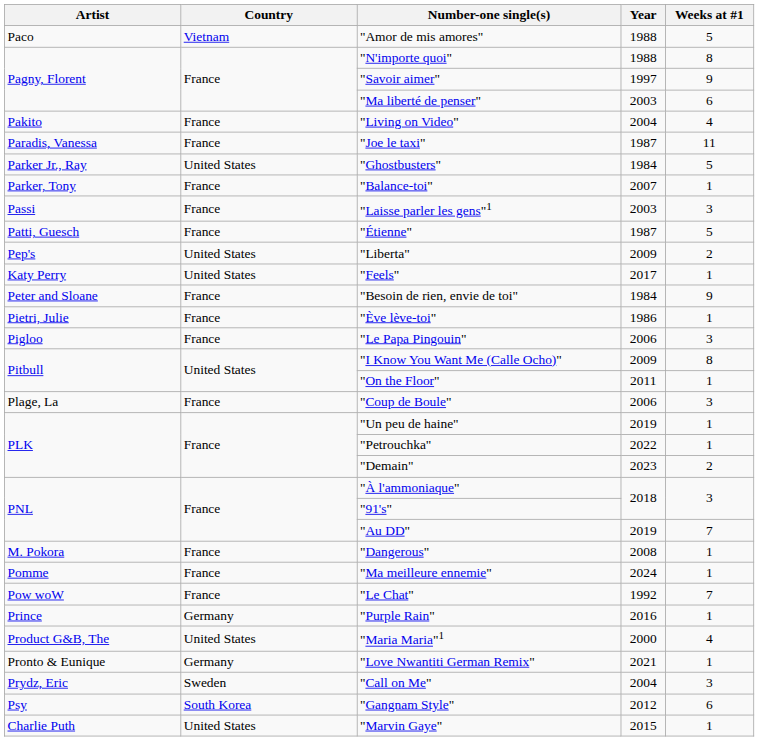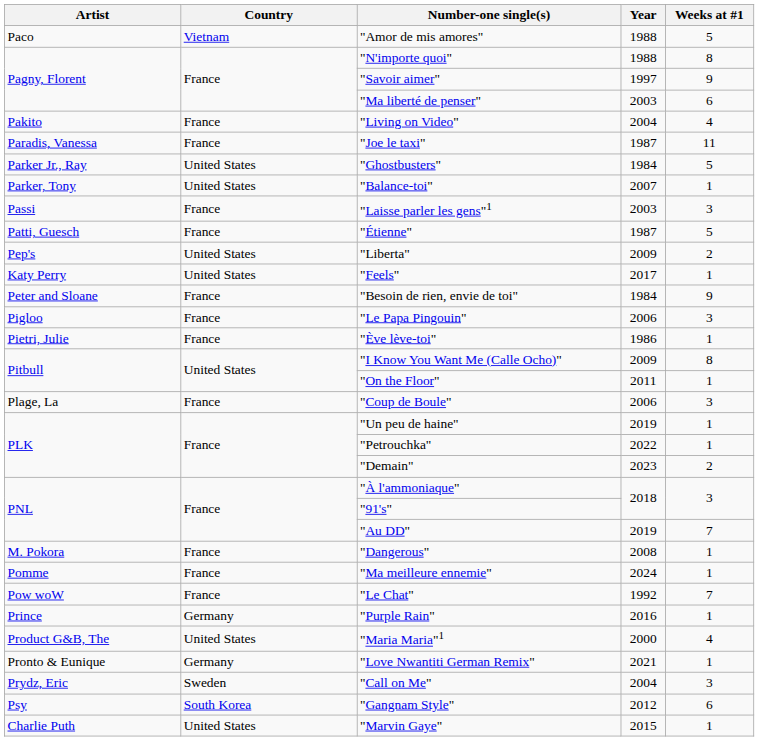 <table class="wikitable">
 <tr>
 <th width="20%">Artist</th>
 <th width="20%">Country</th>
 <th width="30%">Number-one single(s)</th>
 <th width="5%">Year</th>
 <th width="10%">Weeks at #1</th>
 </tr>
 <tr>
 <td>Paco</td>
 <td><a href='#'>Vietnam</a></td>
 <td>"Amor de mis amores"</td>
 <td align=center>1988</td>
 <td align=center>5</td>
 </tr>
 <tr>
 <td rowspan="3"><a href='#'>Pagny, Florent</a></td>
 <td rowspan="3">France</td>
 <td>"<a href='#'>N'importe quoi</a>"</td>
 <td align=center>1988</td>
 <td align=center>8</td>
 </tr>
 <tr>
 <td>"<a href='#'>Savoir aimer</a>"</td>
 <td align=center>1997</td>
 <td align=center>9</td>
 </tr>
 <tr>
 <td>"<a href='#'>Ma liberté de penser</a>"</td>
 <td align=center>2003</td>
 <td align=center>6</td>
 </tr>
 <tr>
 <td><a href='#'>Pakito</a></td>
 <td>France</td>
 <td>"<a href='#'>Living on Video</a>"</td>
 <td align=center>2004</td>
 <td align=center>4</td>
 </tr>
 <tr>
 <td><a href='#'>Paradis, Vanessa</a></td>
 <td>France</td>
 <td>"<a href='#'>Joe le taxi</a>"</td>
 <td align=center>1987</td>
 <td align=center>11</td>
 </tr>
 <tr>
 <td><a href='#'>Parker Jr., Ray</a></td>
 <td>United States</td>
 <td>"<a href='#'>Ghostbusters</a>"</td>
 <td align=center>1984</td>
 <td align=center>5</td>
 </tr>
 <tr>
 <td><a href='#'>Parker, Tony</a></td>
-<td>France</td>
+<td>United States</td>
 <td>"<a href='#'>Balance-toi</a>"</td>
 <td align=center>2007</td>
 <td align=center>1</td>
 </tr>
 <tr>
 <td><a href='#'>Passi</a></td>
 <td>France</td>
 <td>"<a href='#'>Laisse parler les gens</a>"<sup>1</sup></td>
 <td align=center>2003</td>
 <td align=center>3</td>
 </tr>
 <tr>
 <td><a href='#'>Patti, Guesch</a></td>
 <td>France</td>
 <td>"<a href='#'>Étienne</a>"</td>
 <td align=center>1987</td>
 <td align=center>5</td>
 </tr>
 <tr>
 <td><a href='#'>Pep's</a></td>
 <td>United States</td>
 <td>"Liberta"</td>
 <td align=center>2009</td>
 <td align=center>2</td>
 </tr>
 <tr>
 <td><a href='#'>Katy Perry</a></td>
 <td>United States</td>
 <td>"<a href='#'>Feels</a>"</td>
 <td align=center>2017</td>
 <td align=center>1</td>
 </tr>
 <tr>
 <td><a href='#'>Peter and Sloane</a></td>
 <td>France</td>
 <td>"Besoin de rien, envie de toi"</td>
 <td align=center>1984</td>
 <td align=center>9</td>
 </tr>
 <tr>
+<td><a href='#'>Pigloo</a></td>
+<td>France</td>
+<td>"<a href='#'>Le Papa Pingouin</a>"</td>
+<td align=center>2006</td>
+<td align=center>3</td>
+</tr>
+<tr>
 <td><a href='#'>Pietri, Julie</a></td>
 <td>France</td>
 <td>"<a href='#'>Ève lève-toi</a>"</td>
 <td align=center>1986</td>
 <td align=center>1</td>
-</tr>
-<tr>
-<td><a href='#'>Pigloo</a></td>
-<td>France</td>
-<td>"<a href='#'>Le Papa Pingouin</a>"</td>
-<td align=center>2006</td>
-<td align=center>3</td>
 </tr>
 <tr>
 <td rowspan="2"><a href='#'>Pitbull</a></td>
 <td rowspan="2">United States</td>
 <td>"<a href='#'>I Know You Want Me (Calle Ocho)</a>"</td>
 <td align=center>2009</td>
 <td align=center>8</td>
 </tr>
 <tr>
 <td>"<a href='#'>On the Floor</a>"</td>
 <td align=center>2011</td>
 <td align=center>1</td>
 </tr>
 <tr>
 <td>Plage, La</td>
 <td>France</td>
 <td>"<a href='#'>Coup de Boule</a>"</td>
 <td align=center>2006</td>
 <td align=center>3</td>
 </tr>
 <tr>
 <td rowspan=3><a href='#'>PLK</a></td>
 <td rowspan=3>France</td>
 <td>"Un peu de haine"</td>
 <td align=center>2019</td>
 <td align=center>1</td>
 </tr>
 <tr>
 <td>"Petrouchka"</td>
 <td align=center>2022</td>
 <td align=center>1</td>
 </tr>
 <tr>
 <td>"Demain"</td>
 <td align=center>2023</td>
 <td align=center>2</td>
 </tr>
 <tr>
 <td rowspan="3"><a href='#'>PNL</a></td>
 <td rowspan="3">France</td>
 <td>"<a href='#'>À l'ammoniaque</a>"</td>
 <td align=center rowspan=2>2018</td>
 <td align=center rowspan=2>3</td>
 </tr>
 <tr>
 <td>"<a href='#'>91's</a>"</td>
 </tr>
 <tr>
 <td>"<a href='#'>Au DD</a>"</td>
 <td align=center>2019</td>
 <td align=center>7</td>
 </tr>
 <tr>
 <td><a href='#'>M. Pokora</a></td>
 <td>France</td>
 <td>"<a href='#'>Dangerous</a>"</td>
 <td align=center>2008</td>
 <td align=center>1</td>
 </tr>
 <tr>
 <td><a href='#'>Pomme</a></td>
 <td>France</td>
 <td>"<a href='#'>Ma meilleure ennemie</a>"</td>
 <td align=center>2024</td>
 <td align=center>1</td>
 </tr>
 <tr>
 <td><a href='#'>Pow woW</a></td>
 <td>France</td>
 <td>"<a href='#'>Le Chat</a>"</td>
 <td align=center>1992</td>
 <td align=center>7</td>
 </tr>
 <tr>
 <td><a href='#'>Prince</a></td>
 <td>Germany</td>
 <td>"<a href='#'>Purple Rain</a>"</td>
 <td align=center>2016</td>
 <td align=center>1</td>
 </tr>
 <tr>
 <td><a href='#'>Product G&B, The</a></td>
 <td>United States</td>
 <td>"<a href='#'>Maria Maria</a>"<sup>1</sup></td>
 <td align=center>2000</td>
 <td align=center>4</td>
 </tr>
 <tr>
 <td>Pronto & Eunique</td>
 <td>Germany</td>
 <td>"<a href='#'>Love Nwantiti German Remix</a>"</td>
 <td align=center>2021</td>
 <td align=center>1</td>
 </tr>
 <tr>
 <td><a href='#'>Prydz, Eric</a></td>
 <td>Sweden</td>
 <td>"<a href='#'>Call on Me</a>"</td>
 <td align=center>2004</td>
 <td align=center>3</td>
 </tr>
 <tr>
 <td><a href='#'>Psy</a></td>
 <td><a href='#'>South Korea</a></td>
 <td>"<a href='#'>Gangnam Style</a>"</td>
 <td align=center>2012</td>
 <td align=center>6</td>
 </tr>
 <tr>
 <td><a href='#'>Charlie Puth</a></td>
 <td>United States</td>
 <td>"<a href='#'>Marvin Gaye</a>"</td>
 <td align=center>2015</td>
 <td align=center>1</td>
 </tr>
 </table>
